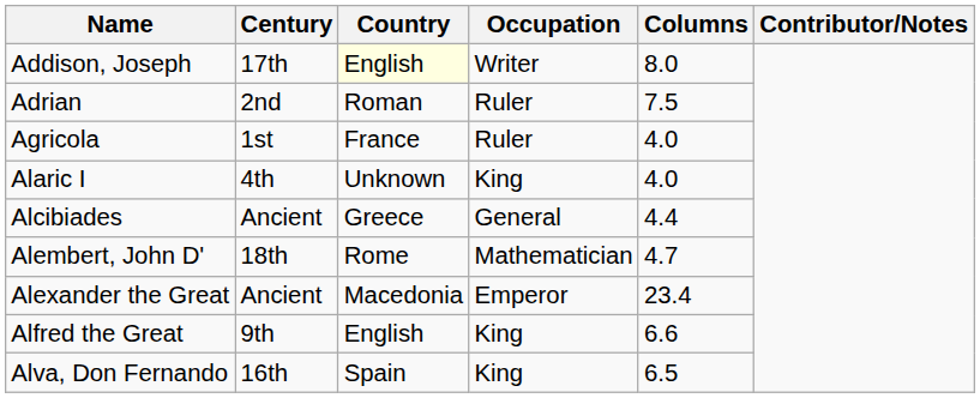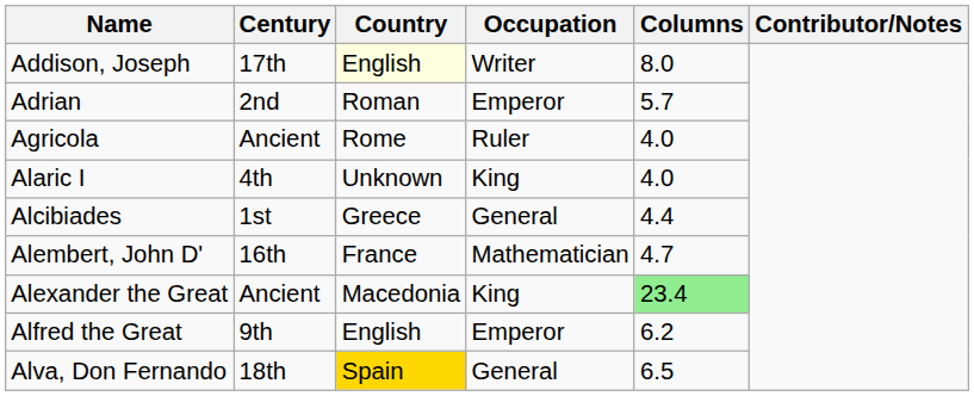 <table class="wikitable">
 <tr>
 <th>Name</th>
 <th>Century</th>
 <th>Country</th>
 <th>Occupation</th>
 <th>Columns</th>
 <th>Contributor/Notes</th>
 </tr>
 <tr>
 <td>Addison, Joseph</td>
 <td>17th</td>
 <td style="background: lightyellow;">English</td>
 <td>Writer</td>
 <td>8.0</td>
 </tr>
 <tr>
 <td>Adrian</td>
 <td>2nd</td>
 <td>Roman</td>
-<td>Ruler</td>
-<td>7.5</td>
+<td>Emperor</td>
+<td>5.7</td>
 </tr>
 <tr>
 <td>Agricola</td>
-<td>1st</td>
-<td>France</td>
+<td>Ancient</td>
+<td>Rome</td>
 <td>Ruler</td>
 <td>4.0</td>
 </tr>
 <tr>
 <td>Alaric I</td>
 <td>4th</td>
 <td>Unknown</td>
 <td>King</td>
 <td>4.0</td>
 </tr>
 <tr>
 <td>Alcibiades</td>
-<td>Ancient</td>
+<td>1st</td>
 <td>Greece</td>
 <td>General</td>
 <td>4.4</td>
 </tr>
 <tr>
 <td>Alembert, John D'</td>
-<td>18th</td>
-<td>Rome</td>
+<td>16th</td>
+<td>France</td>
 <td>Mathematician</td>
 <td>4.7</td>
 </tr>
 <tr>
 <td>Alexander the Great</td>
 <td>Ancient</td>
 <td>Macedonia</td>
-<td>Emperor</td>
-<td>23.4</td>
+<td>King</td>
+<td style="background: lightgreen;">23.4</td>
 </tr>
 <tr>
 <td>Alfred the Great</td>
 <td>9th</td>
 <td>English</td>
-<td>King</td>
-<td>6.6</td>
+<td>Emperor</td>
+<td>6.2</td>
 </tr>
 <tr>
 <td>Alva, Don Fernando</td>
-<td>16th</td>
-<td>Spain</td>
-<td>King</td>
+<td>18th</td>
+<td style="background: gold;">Spain</td>
+<td>General</td>
 <td>6.5</td>
 </tr>
 </table>
